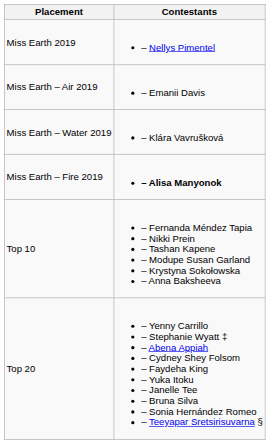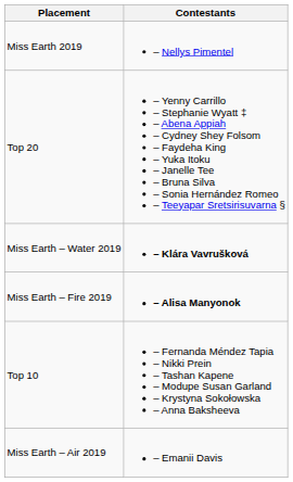 <table class="wikitable sortable" style="font-size: 95%">
 <tr>
 <th>Placement</th>
 <th>Contestants</th>
 </tr>
 <tr>
 <td>Miss Earth 2019</td>
 <td><br><ul><li> – <a href='#'>Nellys Pimentel</a></li></ul></td>
 </tr>
 <tr>
-<td>Miss Earth – Air 2019</td>
-<td><br><ul><li> – Emanii Davis</li></ul></td>
+<td>Top 20</td>
+<td><br><ul><li> –  Yenny Carrillo</li><li> – Stephanie Wyatt ‡</li><li> – <a href='#'>Abena Appiah</a></li><li> – Cydney Shey Folsom</li><li> – Faydeha King</li><li> – Yuka Itoku</li><li> – Janelle Tee</li><li> – Bruna Silva</li><li> – Sonia Hernández Romeo</li><li> – <a href='#'>Teeyapar Sretsirisuvarna</a> §</li></ul></td>
 </tr>
 <tr>
 <td>Miss Earth – Water 2019</td>
-<td><br><ul><li> – Klára Vavrušková</li></ul></td>
+<td><strong><br><ul><li> – Klára Vavrušková</li></ul></strong></td>
 </tr>
 <tr>
 <td>Miss Earth – Fire 2019</td>
 <td><strong><br><ul><li> – Alisa Manyonok</li></ul></strong></td>
 </tr>
 <tr>
 <td>Top 10</td>
 <td><br><ul><li> – Fernanda Méndez Tapia</li><li> – Nikki Prein</li><li> – Tashan Kapene</li><li> – Modupe Susan Garland</li><li> – Krystyna Sokołowska</li><li> – Anna Baksheeva</li></ul></td>
 </tr>
 <tr>
-<td>Top 20</td>
-<td><br><ul><li> –  Yenny Carrillo</li><li> – Stephanie Wyatt ‡</li><li> – <a href='#'>Abena Appiah</a></li><li> – Cydney Shey Folsom</li><li> – Faydeha King</li><li> – Yuka Itoku</li><li> – Janelle Tee</li><li> – Bruna Silva</li><li> – Sonia Hernández Romeo</li><li> – <a href='#'>Teeyapar Sretsirisuvarna</a> §</li></ul></td>
+<td>Miss Earth – Air 2019</td>
+<td><br><ul><li> – Emanii Davis</li></ul></td>
 </tr>
 </table>
